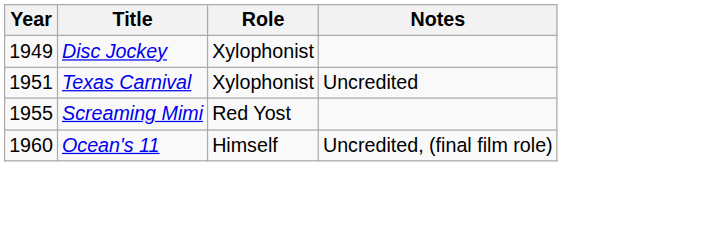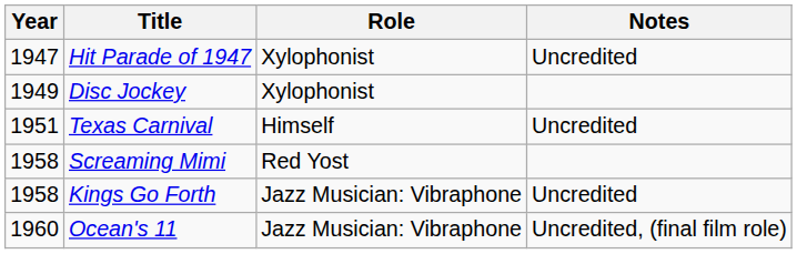 <table class="wikitable">
 <tr>
 <th>Year</th>
 <th>Title</th>
 <th>Role</th>
 <th>Notes</th>
+</tr>
+<tr>
+<td>1947</td>
+<td><em><a href='#'>Hit Parade of 1947</a></em></td>
+<td>Xylophonist</td>
+<td>Uncredited</td>
 </tr>
 <tr>
 <td>1949</td>
 <td><em><a href='#'>Disc Jockey</a></em></td>
 <td>Xylophonist</td>
 <td></td>
 </tr>
 <tr>
 <td>1951</td>
 <td><em><a href='#'>Texas Carnival</a></em></td>
-<td>Xylophonist</td>
+<td>Himself</td>
 <td>Uncredited</td>
 </tr>
 <tr>
-<td>1955</td>
+<td>1958</td>
 <td><em><a href='#'>Screaming Mimi</a></em></td>
 <td>Red Yost</td>
 <td></td>
 </tr>
 <tr>
+<td>1958</td>
+<td><em><a href='#'>Kings Go Forth</a></em></td>
+<td>Jazz Musician: Vibraphone</td>
+<td>Uncredited</td>
+</tr>
+<tr>
 <td>1960</td>
 <td><em><a href='#'>Ocean's 11</a></em></td>
-<td>Himself</td>
+<td>Jazz Musician: Vibraphone</td>
 <td>Uncredited, (final film role)</td>
 </tr>
 </table>
